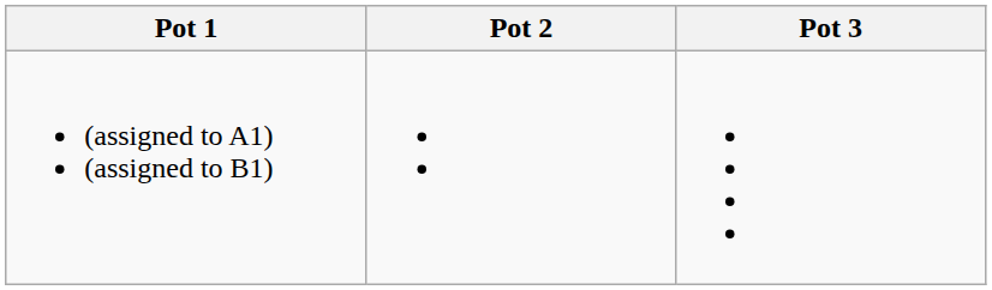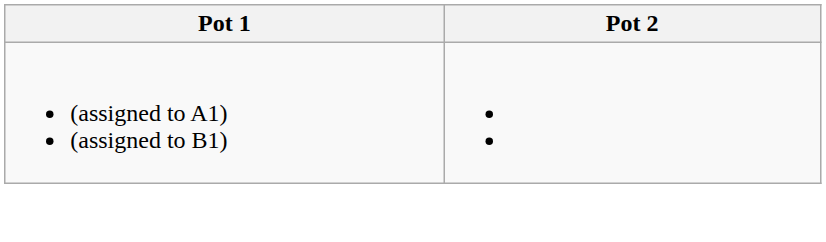 <table class="wikitable">
 <tr>
 <th width=28%>Pot 1</th>
 <th width=24%>Pot 2</th>
-<th width=24%>Pot 3</th>
 </tr>
 <tr style="vertical-align: top;">
 <td><br><ul><li> (assigned to A1)</li><li> (assigned to B1)</li></ul></td>
 <td><br><ul><li></li><li></li></ul></td>
-<td><br><ul><li></li><li></li><li></li><li></li></ul></td>
 </tr>
 </table>
